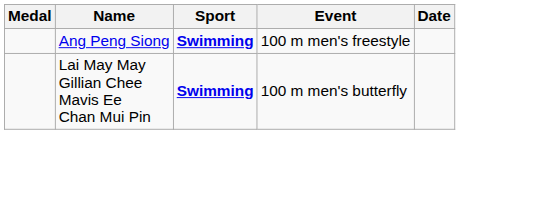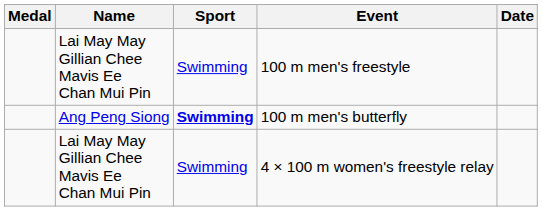 <table class="wikitable sortable">
 <tr>
 <th>Medal</th>
 <th>Name</th>
 <th>Sport</th>
 <th>Event</th>
 <th>Date</th>
 </tr>
 <tr>
 <td></td>
-<td><a href='#'>Ang Peng Siong</a></td>
-<td><strong><a href='#'>Swimming</a></strong></td>
+<td>Lai May May<br>Gillian Chee<br>Mavis Ee<br>Chan Mui Pin</td>
+<td><a href='#'>Swimming</a></td>
 <td>100 m men's freestyle</td>
 <td></td>
 </tr>
 <tr>
 <td></td>
-<td>Lai May May<br>Gillian Chee<br>Mavis Ee<br>Chan Mui Pin</td>
+<td><a href='#'>Ang Peng Siong</a></td>
 <td><strong><a href='#'>Swimming</a></strong></td>
 <td>100 m men's butterfly</td>
 <td></td>
 </tr>
+<tr>
+<td></td>
+<td>Lai May May<br>Gillian Chee<br>Mavis Ee<br>Chan Mui Pin</td>
+<td><a href='#'>Swimming</a></td>
+<td>4 × 100 m women's freestyle relay</td>
+<td></td>
+</tr>
 </table>
